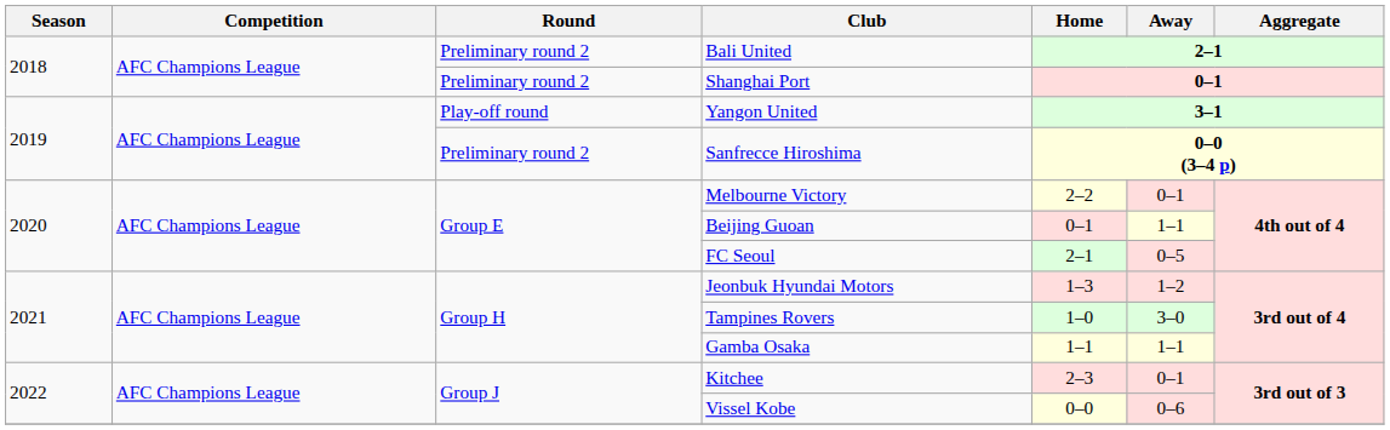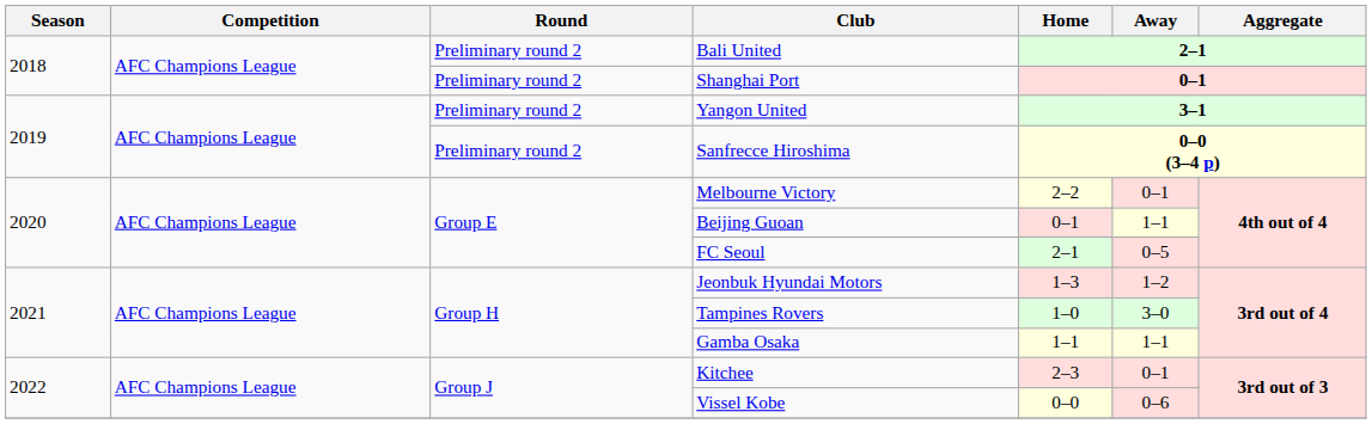 <table class="wikitable collapsible collapsed" style="font-size:90%; width:85%;" ;>
 <tr>
 <th>Season</th>
 <th>Competition</th>
 <th>Round</th>
 <th>Club</th>
 <th>Home</th>
 <th>Away</th>
 <th>Aggregate</th>
 </tr>
 <tr>
 <td rowspan="2">2018</td>
 <td rowspan="2"><a href='#'>AFC Champions League</a></td>
 <td><a href='#'>Preliminary round 2</a></td>
 <td> <a href='#'>Bali United</a></td>
 <td colspan="3;" style="text-align:center; background:#dfd;"><strong>2–1 </strong></td>
 </tr>
 <tr>
 <td><a href='#'>Preliminary round 2</a></td>
 <td> <a href='#'>Shanghai Port</a></td>
 <td colspan="3;" style="text-align:center; background:#fdd;"><strong>0–1</strong></td>
 </tr>
 <tr>
 <td rowspan="2">2019</td>
 <td rowspan="2"><a href='#'>AFC Champions League</a></td>
-<td><a href='#'>Play-off round</a></td>
+<td><a href='#'>Preliminary round 2</a></td>
 <td> <a href='#'>Yangon United</a></td>
 <td colspan="3;" style="text-align:center; background:#dfd;"><strong>3–1</strong></td>
 </tr>
 <tr>
 <td><a href='#'>Preliminary round 2</a></td>
 <td> <a href='#'>Sanfrecce Hiroshima</a></td>
 <td colspan="3;" style="text-align:center; background:#ffd;"><strong>0–0  <br> (3–4 <a href='#'>p</a>)</strong></td>
 </tr>
 <tr>
 <td rowspan="3">2020</td>
 <td rowspan="3"><a href='#'>AFC Champions League</a></td>
 <td rowspan="3"><a href='#'>Group E</a></td>
 <td> <a href='#'>Melbourne Victory</a></td>
 <td style="text-align:center; background:#ffd;">2–2</td>
 <td style="text-align:center; background:#fdd;">0–1</td>
 <td rowspan="3" style="text-align:center; background:#fdd;"><strong>4th out of 4</strong></td>
 </tr>
 <tr>
 <td> <a href='#'>Beijing Guoan</a></td>
 <td style="text-align:center; background:#fdd;">0–1</td>
 <td style="text-align:center; background:#ffd;">1–1</td>
 </tr>
 <tr>
 <td> <a href='#'>FC Seoul</a></td>
 <td style="text-align:center; background:#dfd;">2–1</td>
 <td style="text-align:center; background:#fdd;">0–5</td>
 </tr>
 <tr>
 <td rowspan="3">2021</td>
 <td rowspan="3"><a href='#'>AFC Champions League</a></td>
 <td rowspan="3"><a href='#'>Group H</a></td>
 <td> <a href='#'>Jeonbuk Hyundai Motors</a></td>
 <td style="text-align:center; background:#fdd;">1–3</td>
 <td style="text-align:center; background:#fdd;">1–2</td>
 <td rowspan="3" style="text-align:center; background:#fdd;"><strong>3rd out of 4</strong></td>
 </tr>
 <tr>
 <td> <a href='#'>Tampines Rovers</a></td>
 <td style="text-align:center; background:#dfd;">1–0</td>
 <td style="text-align:center; background:#dfd;">3–0</td>
 </tr>
 <tr>
 <td> <a href='#'>Gamba Osaka</a></td>
 <td style="text-align:center; background:#ffd;">1–1</td>
 <td style="text-align:center; background:#ffd;">1–1</td>
 </tr>
 <tr>
 <td rowspan="2">2022</td>
 <td rowspan="2"><a href='#'>AFC Champions League</a></td>
 <td rowspan="2"><a href='#'>Group J</a></td>
 <td> <a href='#'>Kitchee</a></td>
 <td style="text-align:center; background:#fdd;">2–3</td>
 <td style="text-align:center; background:#fdd;">0–1</td>
 <td rowspan="2" style="text-align:center; background:#fdd;"><strong>3rd out of 3</strong></td>
 </tr>
 <tr>
 <td> <a href='#'>Vissel Kobe</a></td>
 <td style="text-align:center; background:#ffd;">0–0</td>
 <td style="text-align:center; background:#fdd;">0–6</td>
 </tr>
 <tr>
 </tr>
 </table>
